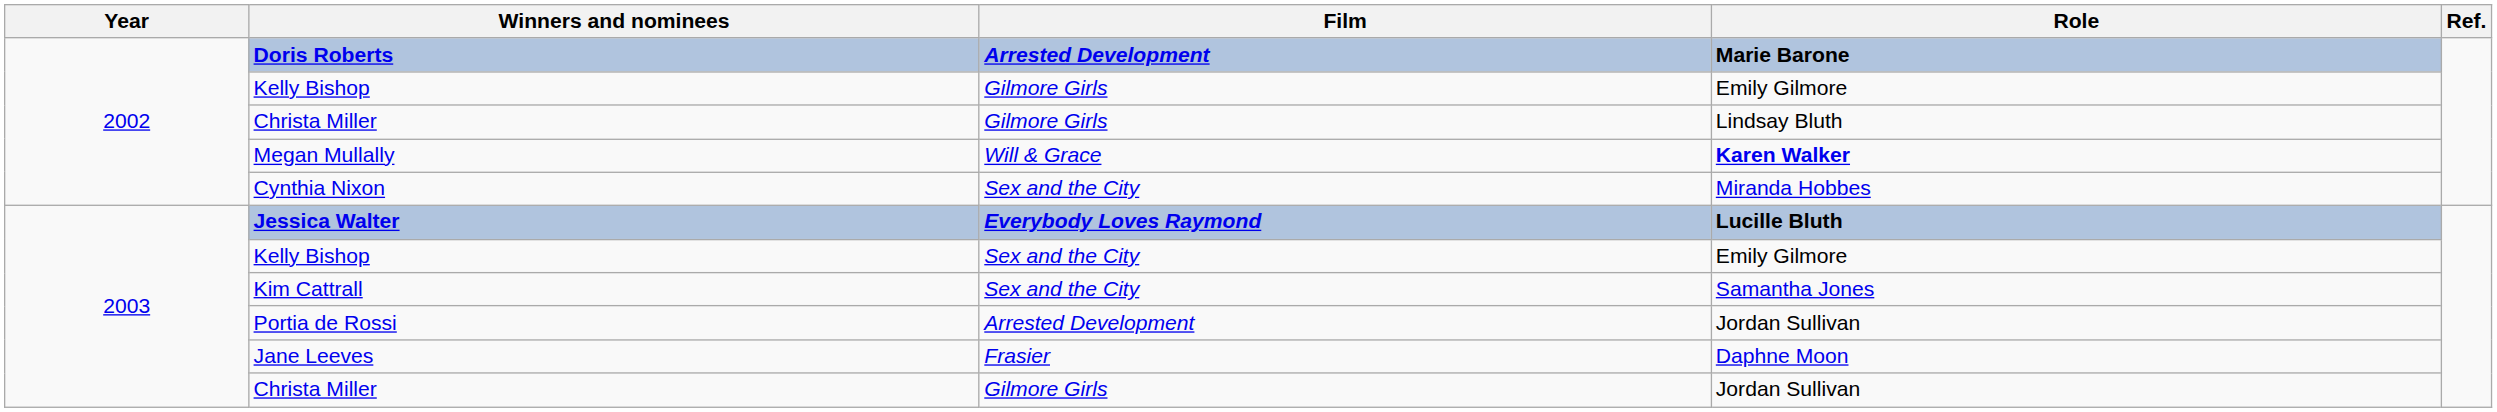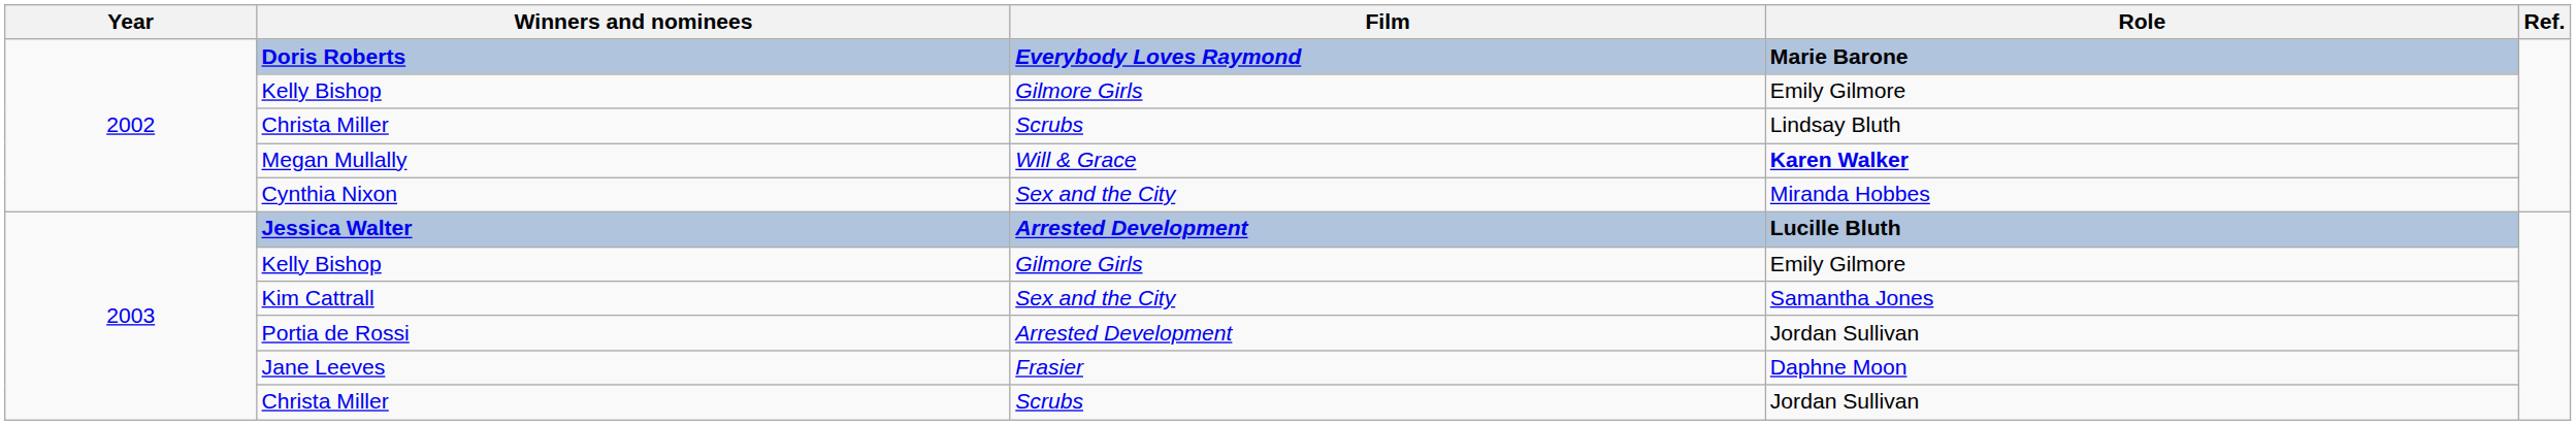 <table class="wikitable" width="95%" cellpadding="5">
 <tr>
 <th width="10%">Year</th>
 <th width="30%">Winners and nominees</th>
 <th width="30%">Film</th>
 <th width="30%">Role</th>
 <th>Ref.</th>
 </tr>
 <tr>
 <td rowspan="5" style="text-align:center;"><a href='#'>2002</a></td>
 <td style="background:#B0C4DE;"><strong><a href='#'>Doris Roberts</a></strong></td>
-<td style="background:#B0C4DE;"><strong><em><a href='#'>Arrested Development</a></em></strong></td>
+<td style="background:#B0C4DE;"><strong><em><a href='#'>Everybody Loves Raymond</a></em></strong></td>
 <td style="background:#B0C4DE;"><strong>Marie Barone</strong></td>
 <td rowspan="5"></td>
 </tr>
 <tr>
 <td><a href='#'>Kelly Bishop</a></td>
 <td><em><a href='#'>Gilmore Girls</a></em></td>
 <td>Emily Gilmore</td>
 </tr>
 <tr>
 <td><a href='#'>Christa Miller</a></td>
-<td><em><a href='#'>Gilmore Girls</a></em></td>
+<td><em><a href='#'>Scrubs</a></em></td>
 <td>Lindsay Bluth</td>
 </tr>
 <tr>
 <td><a href='#'>Megan Mullally</a></td>
 <td><em><a href='#'>Will & Grace</a></em></td>
 <td><strong><a href='#'>Karen Walker</a></strong></td>
 </tr>
 <tr>
 <td><a href='#'>Cynthia Nixon</a></td>
 <td><em><a href='#'>Sex and the City</a></em></td>
 <td><a href='#'>Miranda Hobbes</a></td>
 </tr>
 <tr>
 <td rowspan="6" style="text-align:center;"><a href='#'>2003</a></td>
 <td style="background:#B0C4DE;"><strong><a href='#'>Jessica Walter</a></strong></td>
-<td style="background:#B0C4DE;"><strong><em><a href='#'>Everybody Loves Raymond</a></em></strong></td>
+<td style="background:#B0C4DE;"><strong><em><a href='#'>Arrested Development</a></em></strong></td>
 <td style="background:#B0C4DE;"><strong>Lucille Bluth</strong></td>
 <td rowspan="6"></td>
 </tr>
 <tr>
 <td><a href='#'>Kelly Bishop</a></td>
-<td><em><a href='#'>Sex and the City</a></em></td>
+<td><em><a href='#'>Gilmore Girls</a></em></td>
 <td>Emily Gilmore</td>
 </tr>
 <tr>
 <td><a href='#'>Kim Cattrall</a></td>
 <td><em><a href='#'>Sex and the City</a></em></td>
 <td><a href='#'>Samantha Jones</a></td>
 </tr>
 <tr>
 <td><a href='#'>Portia de Rossi</a></td>
 <td><em><a href='#'>Arrested Development</a></em></td>
 <td>Jordan Sullivan</td>
 </tr>
 <tr>
 <td><a href='#'>Jane Leeves</a></td>
 <td><em><a href='#'>Frasier</a></em></td>
 <td><a href='#'>Daphne Moon</a></td>
 </tr>
 <tr>
 <td><a href='#'>Christa Miller</a></td>
-<td><em><a href='#'>Gilmore Girls</a></em></td>
+<td><em><a href='#'>Scrubs</a></em></td>
 <td>Jordan Sullivan</td>
 </tr>
 </table>
